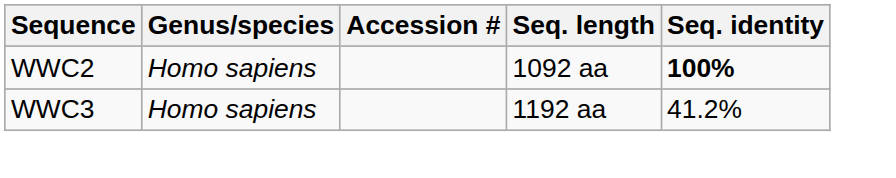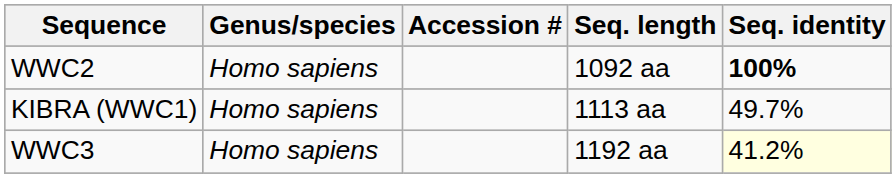 <table class="wikitable">
 <tr>
 <th>Sequence</th>
 <th>Genus/species</th>
 <th>Accession #</th>
 <th>Seq. length</th>
 <th>Seq. identity</th>
 </tr>
 <tr>
 <td>WWC2</td>
 <td><em>Homo sapiens</em></td>
 <td></td>
 <td>1092 aa</td>
 <td><strong>100%</strong></td>
 </tr>
 <tr>
+<td>KIBRA (WWC1)</td>
+<td><em>Homo sapiens</em></td>
+<td></td>
+<td>1113 aa</td>
+<td>49.7%</td>
+</tr>
+<tr>
 <td>WWC3</td>
 <td><em>Homo sapiens</em></td>
 <td></td>
 <td>1192 aa</td>
-<td>41.2%</td>
+<td style="background: lightyellow;">41.2%</td>
 </tr>
 </table>
